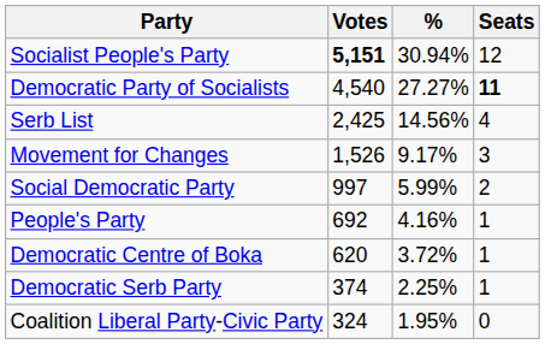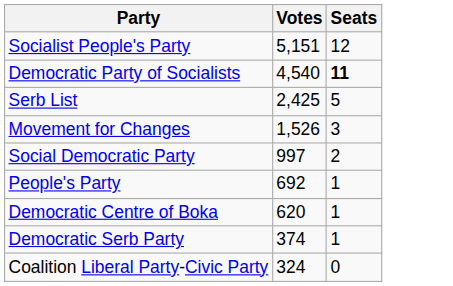 <table class="wikitable">
 <tr>
 <th>Party</th>
 <th>Votes</th>
-<th>%</th>
 <th>Seats</th>
 </tr>
 <tr>
 <td><a href='#'>Socialist People's Party</a></td>
-<td><strong>5,151</strong></td>
-<td>30.94%</td>
+<td>5,151</td>
 <td>12</td>
 </tr>
 <tr>
 <td><a href='#'>Democratic Party of Socialists</a></td>
 <td>4,540</td>
-<td>27.27%</td>
 <td><strong>11</strong></td>
 </tr>
 <tr>
 <td><a href='#'>Serb List</a></td>
 <td>2,425</td>
-<td>14.56%</td>
-<td>4</td>
+<td>5</td>
 </tr>
 <tr>
 <td><a href='#'>Movement for Changes</a></td>
 <td>1,526</td>
-<td>9.17%</td>
 <td>3</td>
 </tr>
 <tr>
 <td><a href='#'>Social Democratic Party</a></td>
 <td>997</td>
-<td>5.99%</td>
 <td>2</td>
 </tr>
 <tr>
 <td><a href='#'>People's Party</a></td>
 <td>692</td>
-<td>4.16%</td>
 <td>1</td>
 </tr>
 <tr>
 <td><a href='#'>Democratic Centre of Boka</a></td>
 <td>620</td>
-<td>3.72%</td>
 <td>1</td>
 </tr>
 <tr>
 <td><a href='#'>Democratic Serb Party</a></td>
 <td>374</td>
-<td>2.25%</td>
 <td>1</td>
 </tr>
 <tr>
 <td>Coalition <a href='#'>Liberal Party</a>-<a href='#'>Civic Party</a></td>
 <td>324</td>
-<td>1.95%</td>
 <td>0</td>
 </tr>
 </table>
